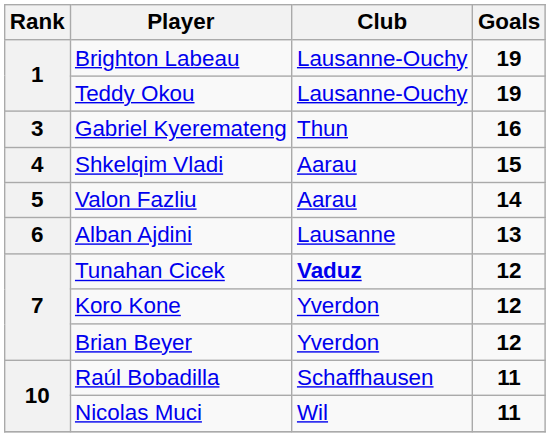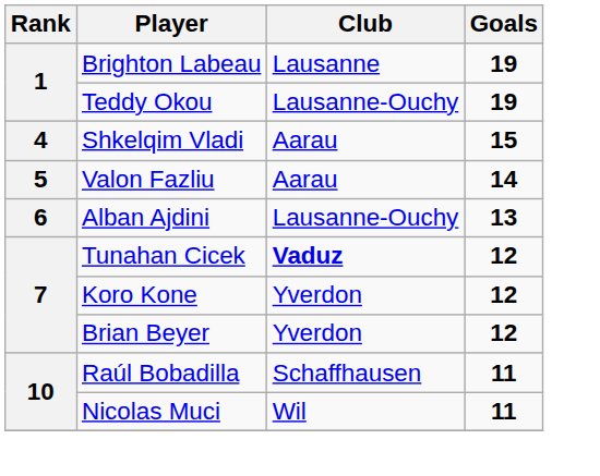 <table class="wikitable sortable" style="text-align:left">
 <tr>
 <th>Rank</th>
 <th>Player</th>
 <th>Club</th>
 <th>Goals</th>
 </tr>
 <tr>
 <th rowspan=2>1</th>
 <td> <a href='#'>Brighton Labeau</a></td>
-<td><a href='#'>Lausanne-Ouchy</a></td>
+<td><a href='#'>Lausanne</a></td>
 <td align=center><strong>19</strong></td>
 </tr>
 <tr>
 <td> <a href='#'>Teddy Okou</a></td>
 <td><a href='#'>Lausanne-Ouchy</a></td>
 <td align=center><strong>19</strong></td>
-</tr>
-<tr>
-<th>3</th>
-<td> <a href='#'>Gabriel Kyeremateng</a></td>
-<td><a href='#'>Thun</a></td>
-<td align=center><strong>16</strong></td>
 </tr>
 <tr>
 <th>4</th>
 <td> <a href='#'>Shkelqim Vladi</a></td>
 <td><a href='#'>Aarau</a></td>
 <td align=center><strong>15</strong></td>
 </tr>
 <tr>
 <th>5</th>
 <td> <a href='#'>Valon Fazliu</a></td>
 <td><a href='#'>Aarau</a></td>
 <td align=center><strong>14</strong></td>
 </tr>
 <tr>
 <th>6</th>
 <td> <a href='#'>Alban Ajdini</a></td>
-<td><a href='#'>Lausanne</a></td>
+<td><a href='#'>Lausanne-Ouchy</a></td>
 <td align=center><strong>13</strong></td>
 </tr>
 <tr>
 <th rowspan=3>7</th>
 <td> <a href='#'>Tunahan Cicek</a></td>
 <td><strong><a href='#'>Vaduz</a></strong></td>
 <td align=center><strong>12</strong></td>
 </tr>
 <tr>
 <td> <a href='#'>Koro Kone</a></td>
 <td><a href='#'>Yverdon</a></td>
 <td align=center><strong>12</strong></td>
 </tr>
 <tr>
 <td> <a href='#'>Brian Beyer</a></td>
 <td><a href='#'>Yverdon</a></td>
 <td align=center><strong>12</strong></td>
 </tr>
 <tr>
 <th rowspan=2>10</th>
 <td> <a href='#'>Raúl Bobadilla</a></td>
 <td><a href='#'>Schaffhausen</a></td>
 <td align=center><strong>11</strong></td>
 </tr>
 <tr>
 <td> <a href='#'>Nicolas Muci</a></td>
 <td><a href='#'>Wil</a></td>
 <td align=center><strong>11</strong></td>
 </tr>
 <tr>
 </tr>
 </table>
